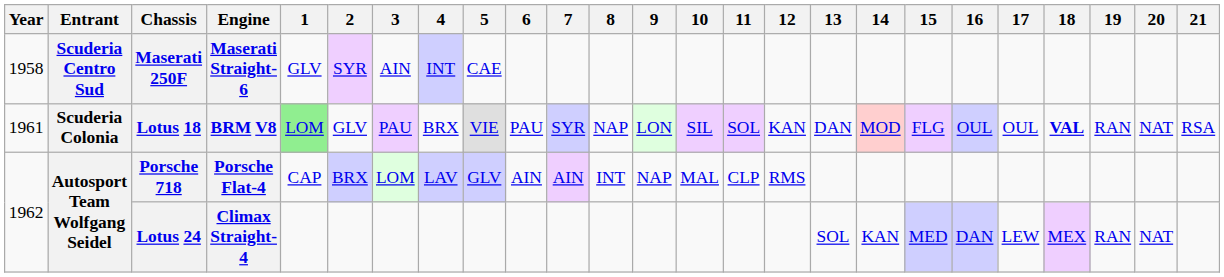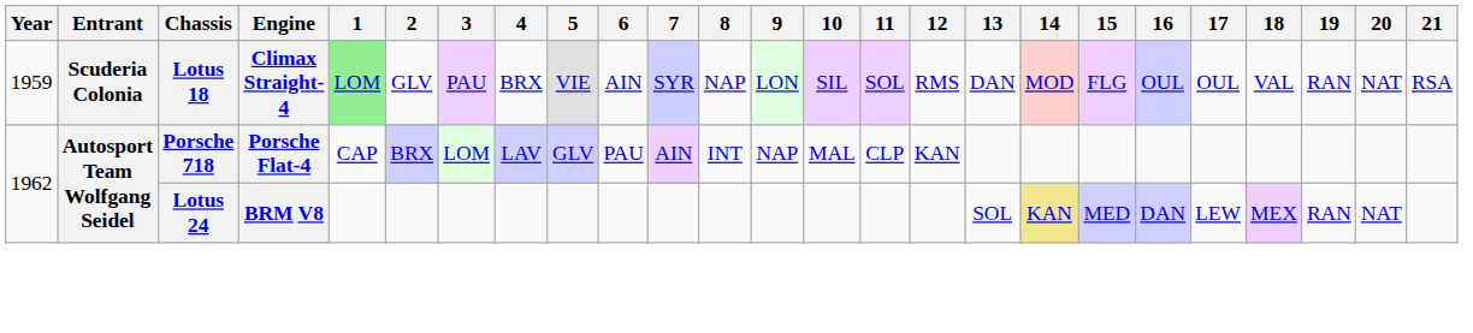 <table class="wikitable" style="text-align:center; font-size:90%">
 <tr>
 <th>Year</th>
 <th>Entrant</th>
 <th>Chassis</th>
 <th>Engine</th>
 <th>1</th>
 <th>2</th>
 <th>3</th>
 <th>4</th>
 <th>5</th>
 <th>6</th>
 <th>7</th>
 <th>8</th>
 <th>9</th>
 <th>10</th>
 <th>11</th>
 <th>12</th>
 <th>13</th>
 <th>14</th>
 <th>15</th>
 <th>16</th>
 <th>17</th>
 <th>18</th>
 <th>19</th>
 <th>20</th>
 <th>21</th>
 </tr>
 <tr>
-<td>1958</td>
-<th><a href='#'>Scuderia Centro Sud</a></th>
-<th><a href='#'>Maserati</a> <a href='#'>250F</a></th>
-<th><a href='#'>Maserati</a> <a href='#'>Straight-6</a></th>
-<td><a href='#'>GLV</a></td>
-<td style="background:#EFCFFF;"><a href='#'>SYR</a><br></td>
-<td><a href='#'>AIN</a></td>
-<td style="background:#CFCFFF;"><a href='#'>INT</a><br></td>
-<td><a href='#'>CAE</a></td>
-<td></td>
-<td></td>
-<td></td>
-<td></td>
-<td></td>
-<td></td>
-<td></td>
-<td></td>
-<td></td>
-<td></td>
-<td></td>
-<td></td>
-<td></td>
-<td></td>
-<td></td>
-<td></td>
-</tr>
-<tr>
-<td>1961</td>
+<td>1959</td>
 <th>Scuderia Colonia</th>
 <th><a href='#'>Lotus</a> <a href='#'>18</a></th>
-<th><a href='#'>BRM</a> <a href='#'>V8</a></th>
+<th><a href='#'>Climax</a><br><a href='#'>Straight-4</a></th>
 <td style="background: lightgreen;"><a href='#'>LOM</a></td>
 <td><a href='#'>GLV</a></td>
 <td style="background:#EFCFFF;"><a href='#'>PAU</a><br></td>
 <td><a href='#'>BRX</a></td>
 <td style="background:#DFDFDF;"><a href='#'>VIE</a><br></td>
-<td><a href='#'>PAU</a></td>
+<td><a href='#'>AIN</a><br></td>
 <td style="background:#CFCFFF;"><a href='#'>SYR</a><br></td>
 <td><a href='#'>NAP</a></td>
 <td style="background:#DFFFDF;"><a href='#'>LON</a><br></td>
 <td style="background:#EFCFFF;"><a href='#'>SIL</a><br></td>
 <td style="background:#EFCFFF;"><a href='#'>SOL</a><br></td>
-<td><a href='#'>KAN</a><br></td>
+<td><a href='#'>RMS</a></td>
 <td><a href='#'>DAN</a></td>
 <td style="background:#FFCFCF;"><a href='#'>MOD</a><br></td>
 <td style="background:#EFCFFF;"><a href='#'>FLG</a><br></td>
 <td style="background:#CFCFFF;"><a href='#'>OUL</a><br></td>
 <td><a href='#'>OUL</a><br></td>
-<td><strong><a href='#'>VAL</a></strong></td>
+<td><a href='#'>VAL</a></td>
 <td><a href='#'>RAN</a></td>
 <td><a href='#'>NAT</a></td>
 <td><a href='#'>RSA</a></td>
 </tr>
 <tr>
 <td rowspan="2">1962</td>
 <th rowspan="2">Autosport Team Wolfgang Seidel</th>
 <th><a href='#'>Porsche</a> <a href='#'>718</a></th>
 <th><a href='#'>Porsche</a> <a href='#'>Flat-4</a></th>
 <td><a href='#'>CAP</a></td>
 <td style="background:#CFCFFF;"><a href='#'>BRX</a><br></td>
 <td style="background:#DFFFDF;"><a href='#'>LOM</a><br></td>
 <td style="background:#CFCFFF;"><a href='#'>LAV</a><br></td>
 <td style="background:#CFCFFF;"><a href='#'>GLV</a><br></td>
-<td><a href='#'>AIN</a><br></td>
+<td><a href='#'>PAU</a></td>
 <td style="background:#EFCFFF;"><a href='#'>AIN</a><br></td>
 <td><a href='#'>INT</a></td>
 <td><a href='#'>NAP</a></td>
 <td><a href='#'>MAL</a></td>
 <td><a href='#'>CLP</a></td>
-<td><a href='#'>RMS</a></td>
+<td><a href='#'>KAN</a><br></td>
 <td></td>
 <td></td>
 <td></td>
 <td></td>
 <td></td>
 <td></td>
 <td></td>
 <td></td>
 <td></td>
 </tr>
 <tr>
 <th><a href='#'>Lotus</a> <a href='#'>24</a></th>
-<th><a href='#'>Climax</a><br><a href='#'>Straight-4</a></th>
+<th><a href='#'>BRM</a> <a href='#'>V8</a></th>
 <td></td>
 <td></td>
 <td></td>
 <td></td>
 <td></td>
 <td></td>
 <td></td>
 <td></td>
 <td></td>
 <td></td>
 <td></td>
 <td></td>
 <td><a href='#'>SOL</a><br></td>
-<td><a href='#'>KAN</a></td>
+<td style="background: khaki;"><a href='#'>KAN</a></td>
 <td style="background:#CFCFFF;"><a href='#'>MED</a><br></td>
 <td style="background:#CFCFFF;"><a href='#'>DAN</a><br></td>
 <td><a href='#'>LEW</a></td>
 <td style="background:#EFCFFF;"><a href='#'>MEX</a><br></td>
 <td><a href='#'>RAN</a></td>
 <td><a href='#'>NAT</a></td>
 <td></td>
 </tr>
 </table>
